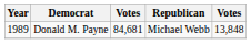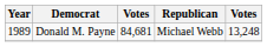 <table class="wikitable">
 <tr>
 <th>Year</th>
 <th>Democrat</th>
 <th>Votes</th>
 <th>Republican</th>
 <th>Votes</th>
 </tr>
 <tr>
 <td>1989</td>
 <td>Donald M. Payne</td>
 <td>84,681</td>
 <td>Michael Webb</td>
-<td>13,848</td>
+<td>13,248</td>
 </tr>
 <tr>
 </tr>
 </table>
